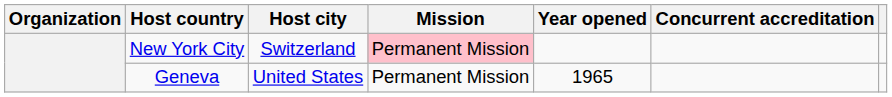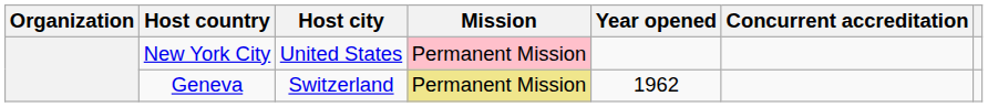 <table class="wikitable plainrowheaders" style="text-align:center;">
 <tr>
 <th scope="col">Organization</th>
 <th scope="col">Host country</th>
 <th scope="col">Host city</th>
 <th scope="col">Mission</th>
 <th scope="col">Year opened</th>
 <th scope="col">Concurrent accreditation</th>
 <th scope="col"></th>
 </tr>
 <tr>
 <th scope="row" rowspan="2"></th>
 <td><a href='#'>New York City</a></td>
-<td><a href='#'>Switzerland</a></td>
+<td><a href='#'>United States</a></td>
 <td style="background: pink;">Permanent Mission</td>
 <td></td>
 <td></td>
 <td></td>
 </tr>
 <tr>
 <td><a href='#'>Geneva</a></td>
-<td><a href='#'>United States</a></td>
-<td>Permanent Mission</td>
-<td>1965</td>
+<td><a href='#'>Switzerland</a></td>
+<td style="background: khaki;">Permanent Mission</td>
+<td>1962</td>
 <td></td>
 <td></td>
 </tr>
 </table>
